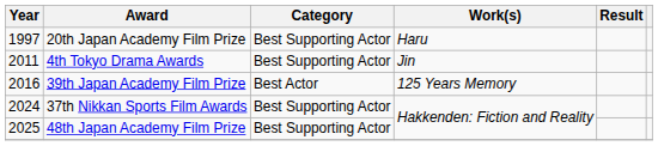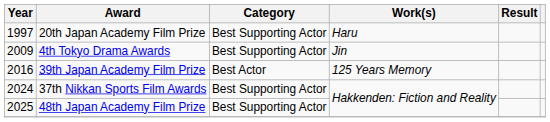 <table class="wikitable">
 <tr>
 <th>Year</th>
 <th>Award</th>
 <th>Category</th>
 <th>Work(s)</th>
 <th>Result</th>
 <th></th>
 </tr>
 <tr>
 <td>1997</td>
 <td>20th Japan Academy Film Prize</td>
 <td>Best Supporting Actor</td>
 <td><em>Haru</em></td>
 <td></td>
 <td></td>
 </tr>
 <tr>
-<td>2011</td>
+<td>2009</td>
 <td><a href='#'>4th Tokyo Drama Awards</a></td>
 <td>Best Supporting Actor</td>
 <td><em>Jin</em></td>
 <td></td>
 <td></td>
 </tr>
 <tr>
 <td>2016</td>
 <td><a href='#'>39th Japan Academy Film Prize</a></td>
 <td>Best Actor</td>
 <td><em>125 Years Memory</em></td>
 <td></td>
 <td></td>
 </tr>
 <tr>
 <td>2024</td>
 <td>37th <a href='#'>Nikkan Sports Film Awards</a></td>
 <td>Best Supporting Actor</td>
 <td rowspan=2><em>Hakkenden: Fiction and Reality</em></td>
 <td></td>
 <td></td>
 </tr>
 <tr>
 <td>2025</td>
 <td><a href='#'>48th Japan Academy Film Prize</a></td>
 <td>Best Supporting Actor</td>
 <td></td>
 <td></td>
 </tr>
 <tr>
 </tr>
 </table>
